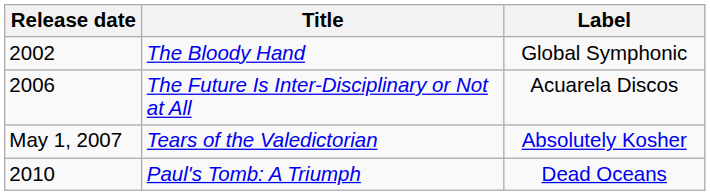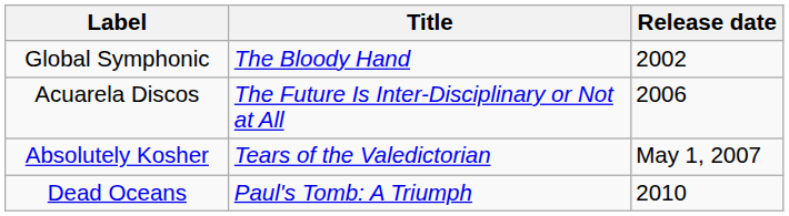 <table class="wikitable">
 <tr>
+<th align="center" valign="top" width="150">Label</th>
+<th valign="top" width="275">Title</th>
 <th valign="top" width="100">Release date</th>
-<th valign="top" width="275">Title</th>
-<th align="center" valign="top" width="150">Label</th>
 </tr>
 <tr>
+<td align="center" valign="top">Global Symphonic</td>
+<td valign="top"><em><a href='#'>The Bloody Hand</a></em></td>
 <td style="vertical-align: top; white-space: nowrap;">2002</td>
-<td valign="top"><em><a href='#'>The Bloody Hand</a></em></td>
-<td align="center" valign="top">Global Symphonic</td>
 </tr>
 <tr>
+<td align="center" valign="top">Acuarela Discos</td>
+<td valign="top"><em><a href='#'>The Future Is Inter-Disciplinary or Not at All</a></em></td>
 <td style="vertical-align: top; white-space: nowrap;">2006</td>
-<td valign="top"><em><a href='#'>The Future Is Inter-Disciplinary or Not at All</a></em></td>
-<td align="center" valign="top">Acuarela Discos</td>
 </tr>
 <tr>
+<td align="center" valign="top"><a href='#'>Absolutely Kosher</a></td>
+<td valign="top"><em><a href='#'>Tears of the Valedictorian</a></em></td>
 <td style="vertical-align: top; white-space: nowrap;">May 1, 2007</td>
-<td valign="top"><em><a href='#'>Tears of the Valedictorian</a></em></td>
-<td align="center" valign="top"><a href='#'>Absolutely Kosher</a></td>
 </tr>
 <tr>
+<td align="center" valign="top"><a href='#'>Dead Oceans</a></td>
+<td valign="top"><em><a href='#'>Paul's Tomb: A Triumph</a></em></td>
 <td style="vertical-align: top; white-space: nowrap;">2010</td>
-<td valign="top"><em><a href='#'>Paul's Tomb: A Triumph</a></em></td>
-<td align="center" valign="top"><a href='#'>Dead Oceans</a></td>
 </tr>
 </table>
